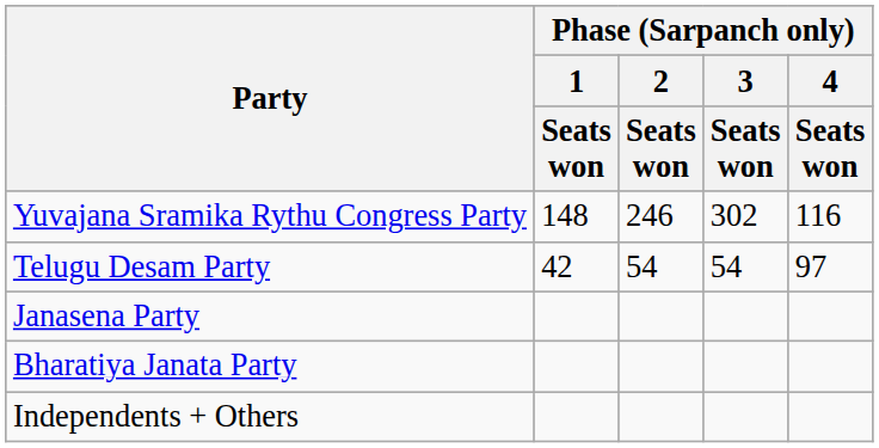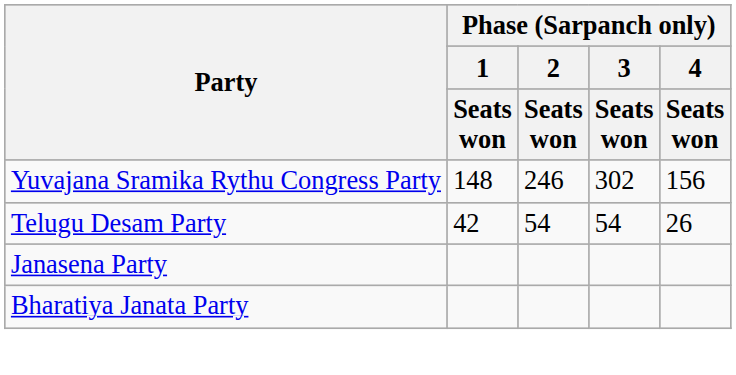 <table class="wikitable">
 <tr>
 <th rowspan="3">Party</th>
 <th colspan="4">Phase (Sarpanch only)</th>
 </tr>
 <tr>
 <th>1</th>
 <th>2</th>
 <th>3</th>
 <th>4</th>
 </tr>
 <tr>
 <th>Seats<br>won</th>
 <th>Seats<br>won</th>
 <th>Seats<br>won</th>
 <th>Seats<br>won</th>
 </tr>
 <tr>
 <td><a href='#'>Yuvajana Sramika Rythu Congress Party</a></td>
 <td>148</td>
 <td>246</td>
 <td>302</td>
-<td>116</td>
+<td>156</td>
 </tr>
 <tr>
 <td><a href='#'>Telugu Desam Party</a></td>
 <td>42</td>
 <td>54</td>
 <td>54</td>
-<td>97</td>
+<td>26</td>
 </tr>
 <tr>
 <td><a href='#'>Janasena Party</a></td>
 <td></td>
 <td></td>
 <td></td>
 <td></td>
 </tr>
 <tr>
 <td><a href='#'>Bharatiya Janata Party</a></td>
 <td></td>
 <td></td>
 <td></td>
 <td></td>
 </tr>
-<tr>
-<td>Independents + Others</td>
-<td></td>
-<td></td>
-<td></td>
-<td></td>
-</tr>
 </table>
